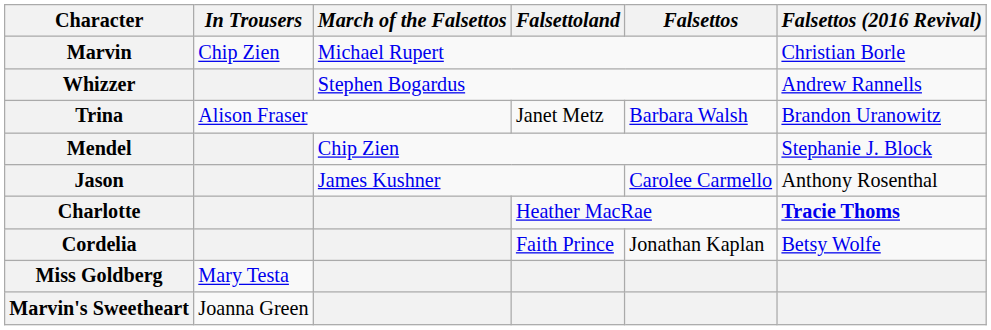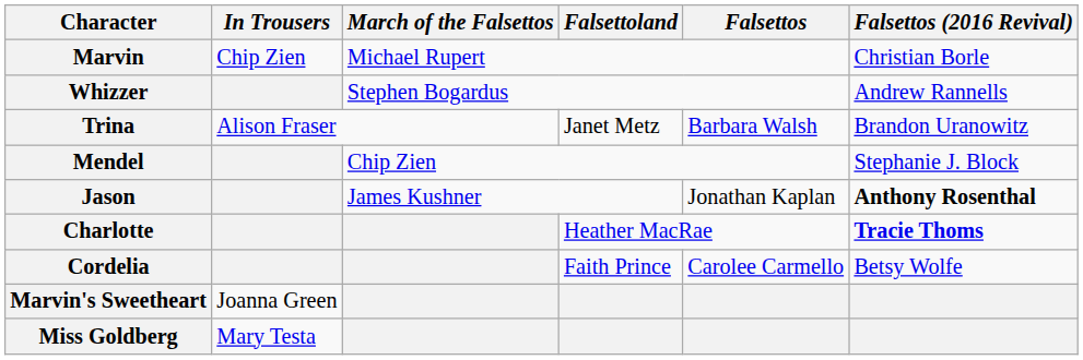 <table class="wikitable">
 <tr>
 <th>Character</th>
 <th><em>In Trousers</em></th>
 <th><em>March of the Falsettos</em></th>
 <th><em>Falsettoland</em></th>
 <th><em>Falsettos</em></th>
 <th><em>Falsettos (2016 Revival)</em></th>
 </tr>
 <tr>
 <th>Marvin</th>
 <td><a href='#'>Chip Zien</a></td>
 <td colspan="3"><a href='#'>Michael Rupert</a></td>
 <td><a href='#'>Christian Borle</a></td>
 </tr>
 <tr>
 <th>Whizzer</th>
 <th></th>
 <td colspan="3"><a href='#'>Stephen Bogardus</a></td>
 <td><a href='#'>Andrew Rannells</a></td>
 </tr>
 <tr>
 <th>Trina</th>
 <td colspan="2"><a href='#'>Alison Fraser</a></td>
 <td>Janet Metz</td>
 <td><a href='#'>Barbara Walsh</a></td>
 <td><a href='#'>Brandon Uranowitz</a></td>
 </tr>
 <tr>
 <th>Mendel</th>
 <th></th>
 <td colspan="3"><a href='#'>Chip Zien</a></td>
 <td><a href='#'>Stephanie J. Block</a></td>
 </tr>
 <tr>
 <th>Jason</th>
 <th></th>
 <td colspan="2"><a href='#'>James Kushner</a></td>
-<td><a href='#'>Carolee Carmello</a></td>
-<td>Anthony Rosenthal</td>
+<td>Jonathan Kaplan</td>
+<td><strong>Anthony Rosenthal</strong></td>
 </tr>
 <tr>
 <th>Charlotte</th>
 <th></th>
 <th></th>
 <td colspan="2"><a href='#'>Heather MacRae</a></td>
 <td><strong><a href='#'>Tracie Thoms</a></strong></td>
 </tr>
 <tr>
 <th>Cordelia</th>
 <th></th>
 <th></th>
 <td><a href='#'>Faith Prince</a></td>
-<td>Jonathan Kaplan</td>
+<td><a href='#'>Carolee Carmello</a></td>
 <td><a href='#'>Betsy Wolfe</a></td>
+</tr>
+<tr>
+<th>Marvin's Sweetheart</th>
+<td>Joanna Green</td>
+<th></th>
+<th></th>
+<th></th>
+<th></th>
 </tr>
 <tr>
 <th>Miss Goldberg</th>
 <td><a href='#'>Mary Testa</a></td>
 <th></th>
 <th></th>
 <th></th>
 <th></th>
 </tr>
-<tr>
-<th>Marvin's Sweetheart</th>
-<td>Joanna Green</td>
-<th></th>
-<th></th>
-<th></th>
-<th></th>
-</tr>
 </table>
